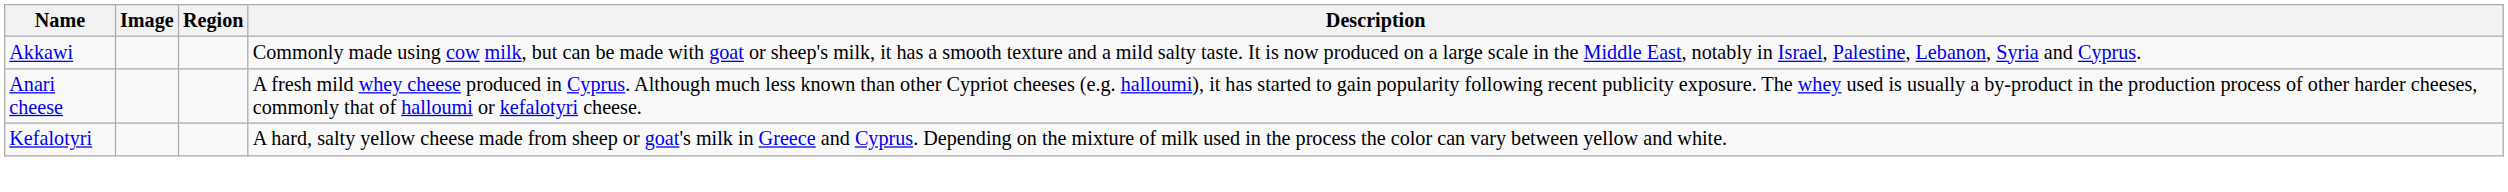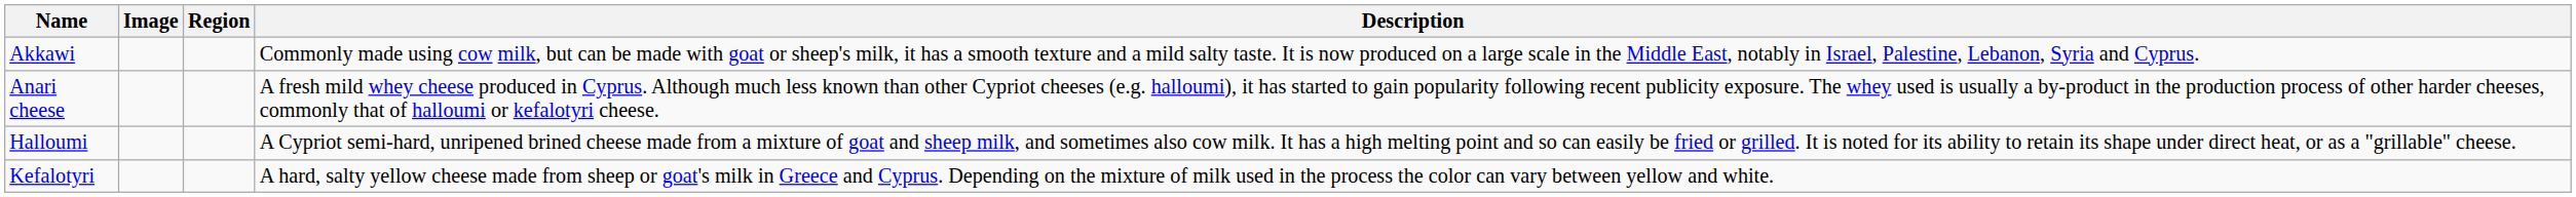 <table class="wikitable sortable" style="width:100%">
 <tr>
 <th>Name</th>
 <th class="unsortable">Image</th>
 <th>Region</th>
 <th>Description</th>
 </tr>
 <tr>
 <td><a href='#'>Akkawi</a></td>
 <td></td>
 <td></td>
 <td>Commonly made using <a href='#'>cow</a> <a href='#'>milk</a>, but can be made with <a href='#'>goat</a> or sheep's milk, it has a smooth texture and a mild salty taste. It is now produced on a large scale in the <a href='#'>Middle East</a>, notably in <a href='#'>Israel</a>, <a href='#'>Palestine</a>, <a href='#'>Lebanon</a>, <a href='#'>Syria</a> and <a href='#'>Cyprus</a>.</td>
 </tr>
 <tr>
 <td><a href='#'>Anari cheese</a></td>
 <td></td>
 <td></td>
 <td>A fresh mild <a href='#'>whey cheese</a> produced in <a href='#'>Cyprus</a>. Although much less known than other Cypriot cheeses (e.g. <a href='#'>halloumi</a>), it has started to gain popularity following recent publicity exposure. The <a href='#'>whey</a> used is usually a by-product in the production process of other harder cheeses, commonly that of <a href='#'>halloumi</a> or <a href='#'>kefalotyri</a> cheese.</td>
 </tr>
 <tr>
+<td><a href='#'>Halloumi</a></td>
+<td></td>
+<td></td>
+<td>A Cypriot semi-hard, unripened brined cheese made from a mixture of <a href='#'>goat</a> and <a href='#'>sheep milk</a>, and sometimes also cow milk. It has a high melting point and so can easily be <a href='#'>fried</a> or <a href='#'>grilled</a>. It is noted for its ability to retain its shape under direct heat, or as a "grillable" cheese.</td>
+</tr>
+<tr>
 <td><a href='#'>Kefalotyri</a></td>
 <td></td>
 <td></td>
 <td>A hard, salty yellow cheese made from sheep or <a href='#'>goat</a>'s milk in <a href='#'>Greece</a> and <a href='#'>Cyprus</a>. Depending on the mixture of milk used in the process the color can vary between yellow and white.</td>
 </tr>
 </table>
